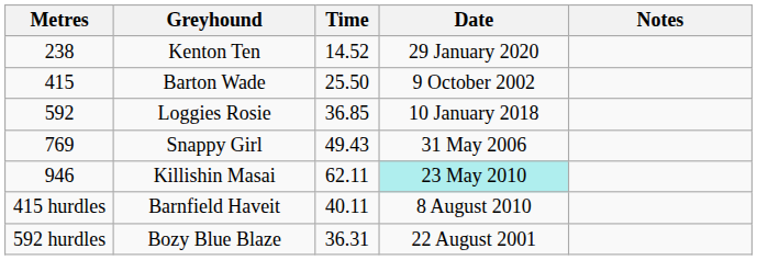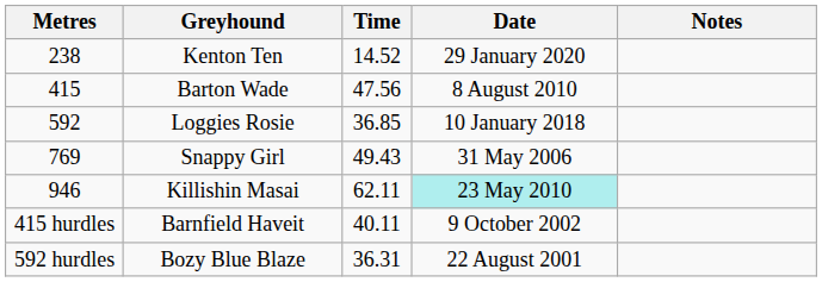 <table class="wikitable" style="font-size: 100%">
 <tr>
 <th width=100>Metres</th>
 <th width=200>Greyhound</th>
 <th width=50>Time</th>
 <th width=200>Date</th>
 <th width=200>Notes</th>
 </tr>
 <tr align=center>
 <td>238</td>
 <td>Kenton Ten</td>
 <td>14.52</td>
 <td>29 January 2020</td>
 <td></td>
 </tr>
 <tr align=center>
 <td>415</td>
 <td>Barton Wade</td>
-<td>25.50</td>
-<td>9 October 2002</td>
+<td>47.56</td>
+<td>8 August 2010</td>
 <td></td>
 </tr>
 <tr align=center>
 <td>592</td>
 <td>Loggies Rosie</td>
 <td>36.85</td>
 <td>10 January 2018</td>
 <td></td>
 </tr>
 <tr align=center>
 <td>769</td>
 <td>Snappy Girl</td>
 <td>49.43</td>
 <td>31 May 2006</td>
 <td></td>
 </tr>
 <tr align=center>
 <td>946</td>
 <td>Killishin Masai</td>
 <td>62.11</td>
 <td style="background: paleturquoise;">23 May 2010</td>
 <td></td>
 </tr>
 <tr align=center>
 <td>415 hurdles</td>
 <td>Barnfield Haveit</td>
 <td>40.11</td>
-<td>8 August 2010</td>
+<td>9 October 2002</td>
 <td></td>
 </tr>
 <tr align=center>
 <td>592 hurdles</td>
 <td>Bozy Blue Blaze</td>
 <td>36.31</td>
 <td>22 August 2001</td>
 <td></td>
 </tr>
 </table>
